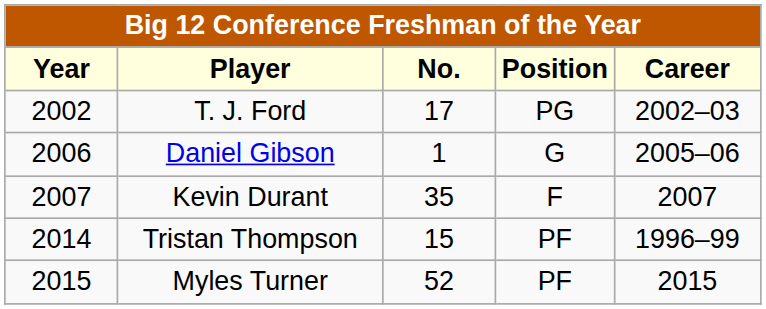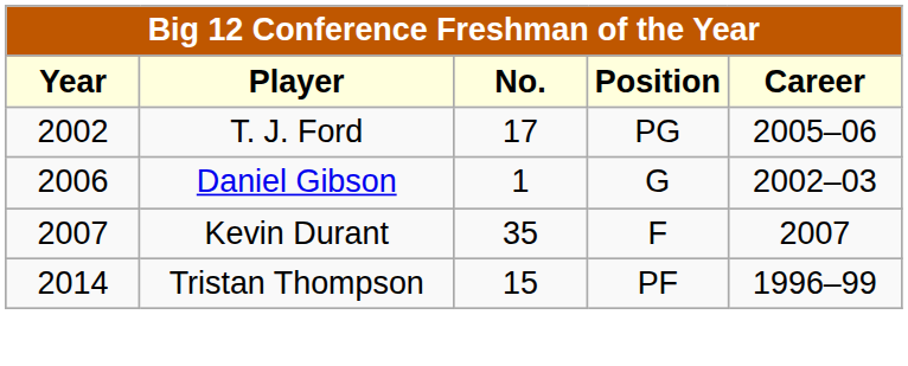 <table class="wikitable" style="text-align:center">
 <tr>
 <td colspan="5" style= "background: #BF5700; color:white"><strong>Big 12 Conference Freshman of the Year</strong></td>
 </tr>
 <tr>
 <th style="width:60px; background: #ffffdd;">Year</th>
 <th style="width:150px; background: #ffffdd;">Player</th>
 <th style="width:60px; background: #ffffdd;">No.</th>
 <th style="width:60px; background: #ffffdd;">Position</th>
 <th style="width:80px; background: #ffffdd;">Career</th>
 </tr>
 <tr>
 <td>2002</td>
 <td>T. J. Ford</td>
 <td>17</td>
 <td>PG</td>
-<td>2002–03</td>
+<td>2005–06</td>
 </tr>
 <tr>
 <td>2006</td>
 <td><a href='#'>Daniel Gibson</a></td>
 <td>1</td>
 <td>G</td>
-<td>2005–06</td>
+<td>2002–03</td>
 </tr>
 <tr>
 <td>2007</td>
 <td>Kevin Durant</td>
 <td>35</td>
 <td>F</td>
 <td>2007</td>
 </tr>
 <tr>
 <td>2014</td>
 <td>Tristan Thompson</td>
 <td>15</td>
 <td>PF</td>
 <td>1996–99</td>
 </tr>
-<tr>
-<td>2015</td>
-<td>Myles Turner</td>
-<td>52</td>
-<td>PF</td>
-<td>2015</td>
-</tr>
 </table>
